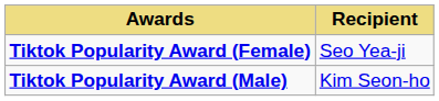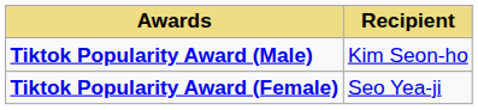 <table class="wikitable">
 <tr>
 <th style="background:#EEDD82; text-align:center">Awards</th>
 <th style="background:#EEDD82; text-align:center">Recipient</th>
 </tr>
 <tr>
+<td><strong><a href='#'>Tiktok Popularity Award (Male)</a></strong></td>
+<td><a href='#'>Kim Seon-ho</a></td>
+</tr>
+<tr>
 <td><strong><a href='#'>Tiktok Popularity Award (Female)</a></strong></td>
 <td><a href='#'>Seo Yea-ji</a></td>
 </tr>
-<tr>
-<td><strong><a href='#'>Tiktok Popularity Award (Male)</a></strong></td>
-<td><a href='#'>Kim Seon-ho</a></td>
-</tr>
 </table>
